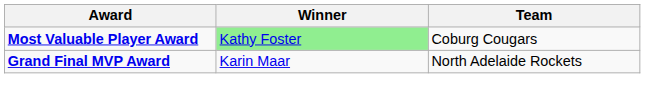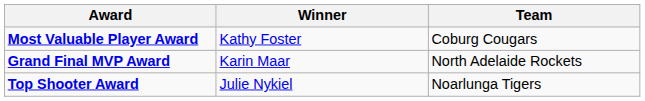 <table class="wikitable" style="width: 80%">
 <tr>
 <th width=125>Award</th>
 <th width=125>Winner</th>
 <th width=125>Team</th>
 </tr>
 <tr>
 <td><strong><a href='#'>Most Valuable Player Award</a></strong></td>
-<td style="background: lightgreen;"><a href='#'>Kathy Foster</a></td>
+<td><a href='#'>Kathy Foster</a></td>
 <td>Coburg Cougars</td>
 </tr>
 <tr>
 <td><strong><a href='#'>Grand Final MVP Award</a></strong></td>
 <td><a href='#'>Karin Maar</a></td>
 <td>North Adelaide Rockets</td>
 </tr>
+<tr>
+<td><strong><a href='#'>Top Shooter Award</a></strong></td>
+<td><a href='#'>Julie Nykiel</a></td>
+<td>Noarlunga Tigers</td>
+</tr>
 </table>
